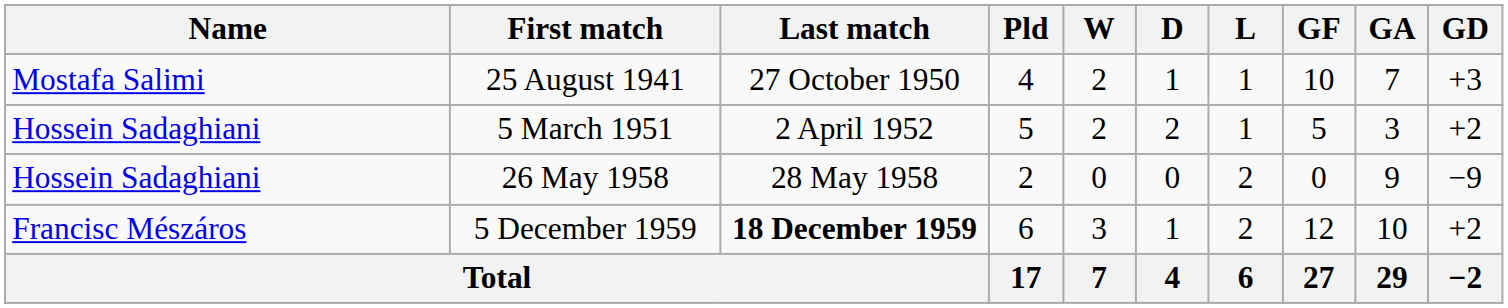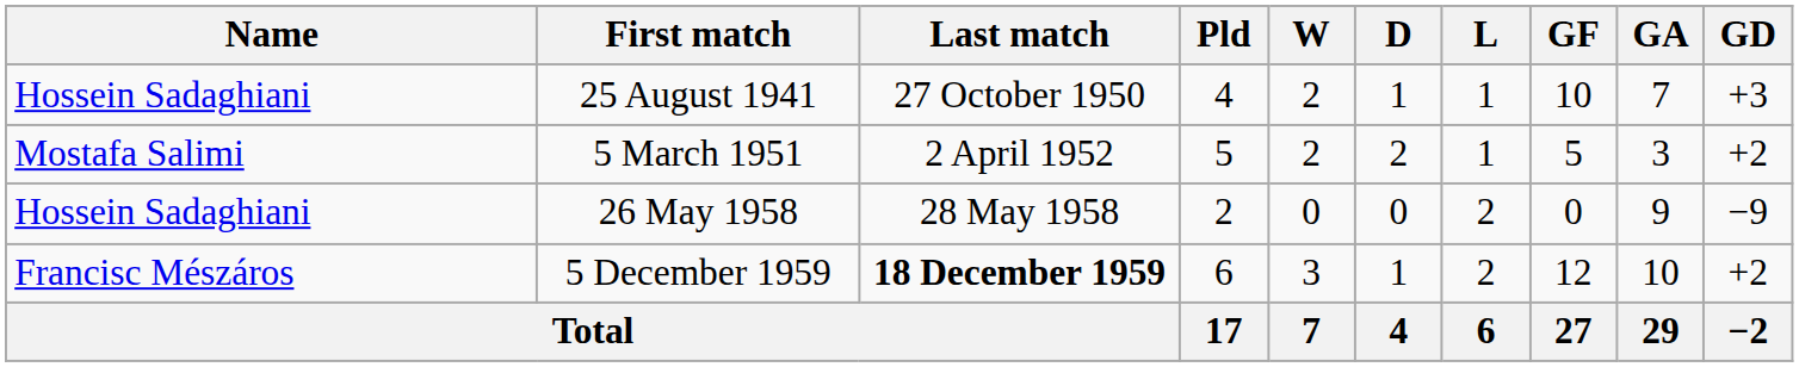 <table class="wikitable" style="text-align: center;">
 <tr>
 <th width=220>Name</th>
 <th width=130>First match</th>
 <th width=130>Last match</th>
 <th width=30>Pld</th>
 <th width=30>W</th>
 <th width=30>D</th>
 <th width=30>L</th>
 <th width=30>GF</th>
 <th width=30>GA</th>
 <th width=30>GD</th>
 </tr>
 <tr>
-<td align="left"> <a href='#'>Mostafa Salimi</a></td>
+<td align="left"> <a href='#'>Hossein Sadaghiani</a></td>
 <td>25 August 1941</td>
 <td>27 October 1950</td>
 <td>4</td>
 <td>2</td>
 <td>1</td>
 <td>1</td>
 <td>10</td>
 <td>7</td>
 <td>+3</td>
 </tr>
 <tr>
-<td align="left"> <a href='#'>Hossein Sadaghiani</a></td>
+<td align="left"> <a href='#'>Mostafa Salimi</a></td>
 <td>5 March 1951</td>
 <td>2 April 1952</td>
 <td>5</td>
 <td>2</td>
 <td>2</td>
 <td>1</td>
 <td>5</td>
 <td>3</td>
 <td>+2</td>
 </tr>
 <tr>
 <td align="left"> <a href='#'>Hossein Sadaghiani</a></td>
 <td>26 May 1958</td>
 <td>28 May 1958</td>
 <td>2</td>
 <td>0</td>
 <td>0</td>
 <td>2</td>
 <td>0</td>
 <td>9</td>
 <td>−9</td>
 </tr>
 <tr>
 <td align="left"> <a href='#'>Francisc Mészáros</a></td>
 <td>5 December 1959</td>
 <td><strong>18 December 1959</strong></td>
 <td>6</td>
 <td>3</td>
 <td>1</td>
 <td>2</td>
 <td>12</td>
 <td>10</td>
 <td>+2</td>
 </tr>
 <tr>
 <th colspan=3>Total</th>
 <th>17</th>
 <th>7</th>
 <th>4</th>
 <th>6</th>
 <th>27</th>
 <th>29</th>
 <th>−2</th>
 </tr>
 </table>
